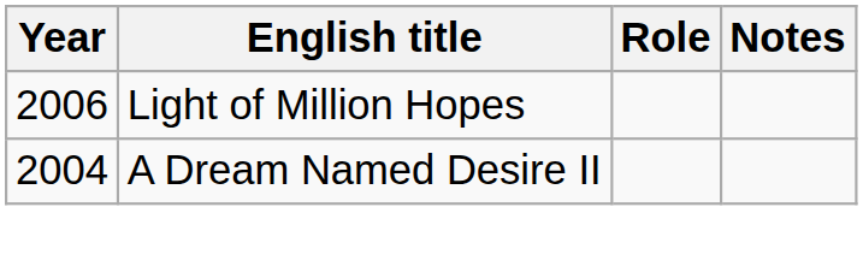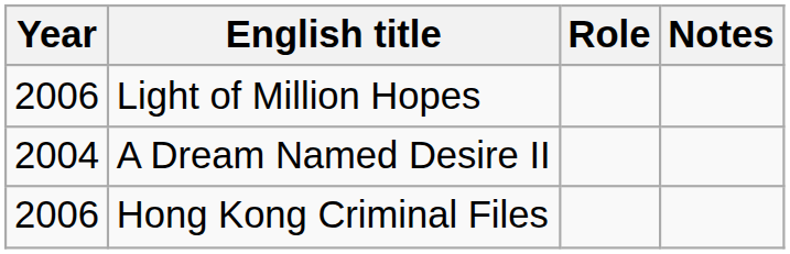 <table class="wikitable">
 <tr>
 <th>Year</th>
 <th>English title</th>
 <th>Role</th>
 <th>Notes</th>
 </tr>
 <tr>
 <td>2006</td>
 <td>Light of Million Hopes</td>
 <td></td>
 <td></td>
 </tr>
 <tr>
 <td>2004</td>
 <td>A Dream Named Desire II</td>
 <td></td>
 <td></td>
 </tr>
+<tr>
+<td>2006</td>
+<td>Hong Kong Criminal Files</td>
+<td></td>
+<td></td>
+</tr>
 </table>
